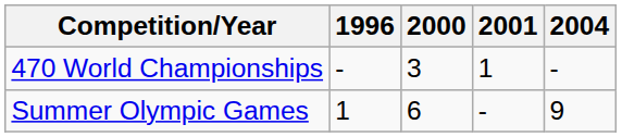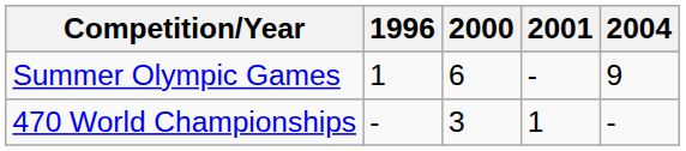 <table class="wikitable">
 <tr>
 <th>Competition/Year</th>
 <th>1996</th>
 <th>2000</th>
 <th>2001</th>
 <th>2004</th>
 </tr>
 <tr>
+<td><a href='#'>Summer Olympic Games</a></td>
+<td>1</td>
+<td>6</td>
+<td>-</td>
+<td>9</td>
+</tr>
+<tr>
 <td><a href='#'>470 World Championships</a></td>
 <td>-</td>
 <td>3</td>
 <td>1</td>
 <td>-</td>
 </tr>
-<tr>
-<td><a href='#'>Summer Olympic Games</a></td>
-<td>1</td>
-<td>6</td>
-<td>-</td>
-<td>9</td>
-</tr>
 </table>
